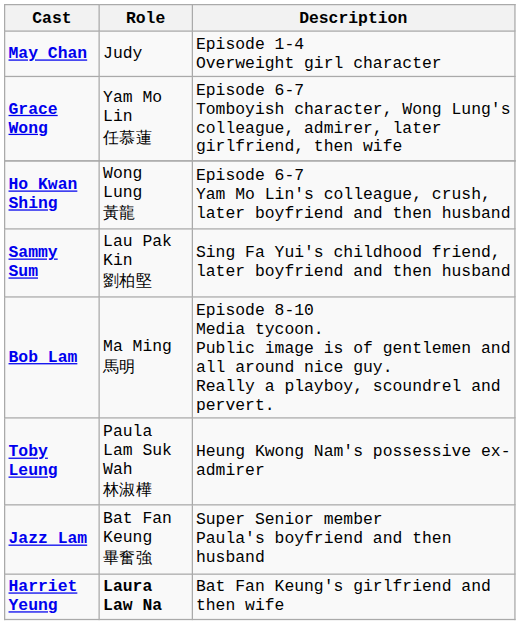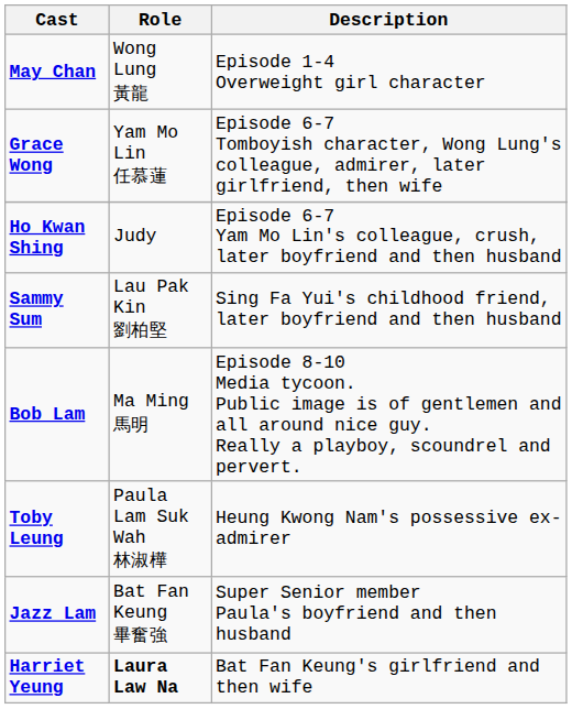 <table class="wikitable" width="65%">
 <tr>
 <th>Cast</th>
 <th>Role</th>
 <th>Description</th>
 </tr>
 <tr>
 <td><strong><a href='#'>May Chan</a></strong></td>
-<td>Judy</td>
+<td>Wong Lung<br>黃龍</td>
 <td>Episode 1-4<br>Overweight girl character</td>
 </tr>
 <tr>
 <td><strong><a href='#'>Grace Wong</a></strong></td>
 <td>Yam Mo Lin<br>任慕蓮</td>
 <td>Episode 6-7<br>Tomboyish character, Wong Lung's colleague, admirer, later girlfriend, then wife</td>
 </tr>
 <tr>
 </tr>
 <tr>
 <td><strong><a href='#'>Ho Kwan Shing</a></strong></td>
-<td>Wong Lung<br>黃龍</td>
+<td>Judy</td>
 <td>Episode 6-7<br>Yam Mo Lin's colleague, crush, later boyfriend and then husband</td>
 </tr>
 <tr>
 <td><strong><a href='#'>Sammy Sum</a></strong></td>
 <td>Lau Pak Kin<br>劉柏堅</td>
 <td>Sing Fa Yui's childhood friend, later boyfriend and then husband</td>
 </tr>
 <tr>
 <td><strong><a href='#'>Bob Lam</a></strong></td>
 <td>Ma Ming<br>馬明</td>
 <td>Episode 8-10<br>Media tycoon.<br>Public image is of gentlemen and all around nice guy.<br>Really a playboy, scoundrel and pervert.</td>
 </tr>
 <tr>
 <td><strong><a href='#'>Toby Leung</a></strong></td>
 <td>Paula Lam Suk Wah<br>林淑樺</td>
 <td>Heung Kwong Nam's possessive ex-admirer</td>
 </tr>
 <tr>
 <td><strong><a href='#'>Jazz Lam</a></strong></td>
 <td>Bat Fan Keung<br>畢奮強</td>
 <td>Super Senior member<br>Paula's boyfriend and then husband</td>
 </tr>
 <tr>
 <td><strong><a href='#'>Harriet Yeung</a></strong></td>
 <td><strong>Laura Law Na</strong></td>
 <td>Bat Fan Keung's girlfriend and then wife</td>
 </tr>
 </table>
